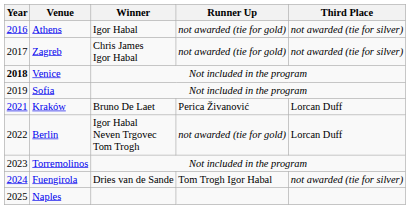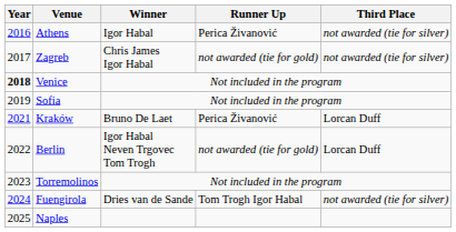 <table class="wikitable" border="1">
 <tr>
 <th>Year</th>
 <th>Venue</th>
 <th>Winner</th>
 <th>Runner Up</th>
 <th>Third Place</th>
 </tr>
 <tr>
 <td><a href='#'>2016</a></td>
 <td> <a href='#'>Athens</a></td>
 <td> Igor Habal</td>
-<td><em>not awarded (tie for gold)</em></td>
+<td> Perica Živanović</td>
 <td><em>not awarded (tie for silver)</em></td>
 </tr>
 <tr>
 <td>2017</td>
 <td> <a href='#'>Zagreb</a></td>
 <td> Chris James <br>  Igor Habal</td>
 <td><em>not awarded (tie for gold)</em></td>
 <td><em>not awarded (tie for silver)</em></td>
 </tr>
 <tr>
 <td><strong>2018</strong></td>
 <td> <a href='#'>Venice</a></td>
 <td colspan=3 align=center><em>Not included in the program</em></td>
 </tr>
 <tr>
 <td>2019</td>
 <td> <a href='#'>Sofia</a></td>
 <td colspan=3 align=center><em>Not included in the program</em></td>
 </tr>
 <tr>
 <td><a href='#'>2021</a></td>
 <td> <a href='#'>Kraków</a></td>
 <td> Bruno De Laet</td>
 <td> Perica Živanović</td>
 <td> Lorcan Duff</td>
 </tr>
 <tr>
 <td>2022</td>
 <td> <a href='#'>Berlin</a></td>
 <td> Igor Habal <br>  Neven Trgovec <br>  Tom Trogh</td>
 <td><em>not awarded (tie for gold)</em></td>
 <td> Lorcan Duff</td>
 </tr>
 <tr>
 <td>2023</td>
 <td> <a href='#'>Torremolinos</a></td>
 <td colspan=3 align=center><em>Not included in the program</em></td>
 </tr>
 <tr>
 <td><a href='#'>2024</a></td>
 <td> <a href='#'>Fuengirola</a></td>
 <td> Dries van de Sande</td>
 <td> Tom Trogh  Igor Habal</td>
 <td><em>not awarded (tie for silver)</em></td>
 </tr>
 <tr>
 <td>2025</td>
 <td> <a href='#'>Naples</a></td>
 <td></td>
 <td></td>
 <td></td>
 </tr>
 </table>
